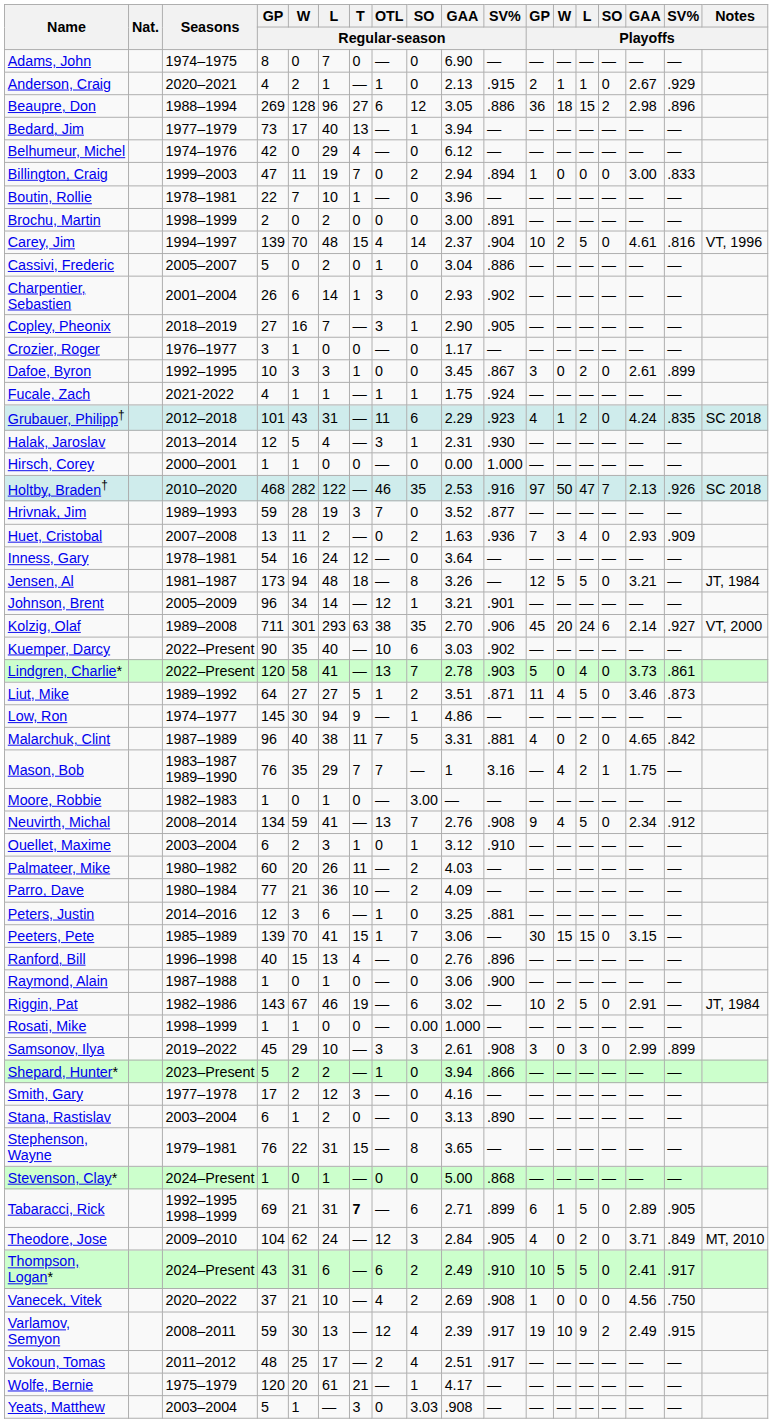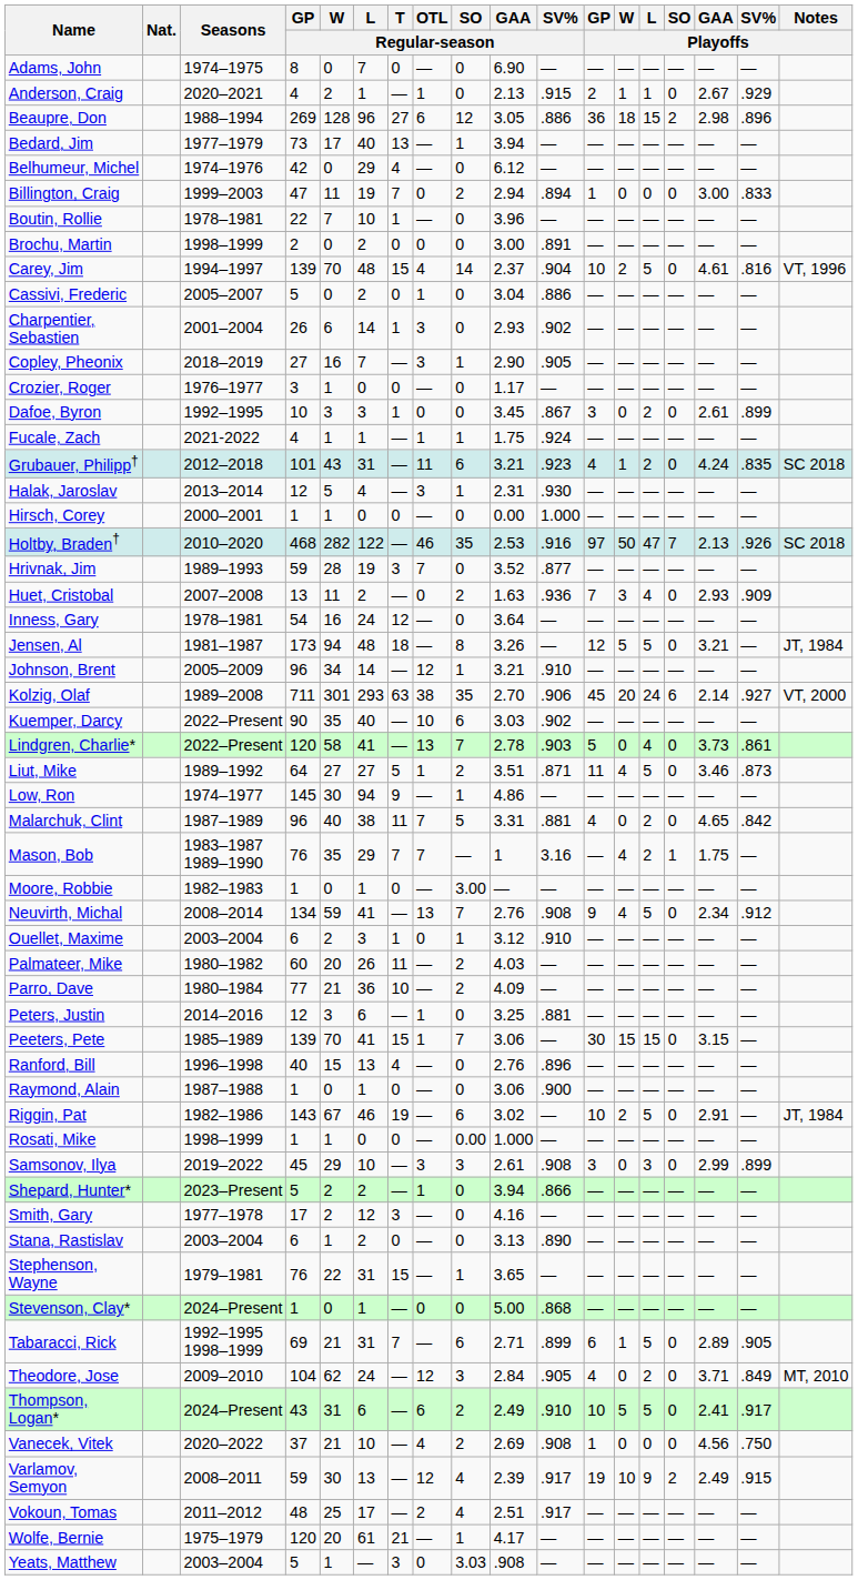 <table class="wikitable sortable" style="text-align:left; font-size:95%">
 <tr>
 <th rowspan="2" width="125px">Name</th>
 <th rowspan="2">Nat.</th>
 <th rowspan="2">Seasons</th>
 <th>GP</th>
 <th>W</th>
 <th>L</th>
 <th>T</th>
 <th>OTL</th>
 <th>SO</th>
 <th>GAA</th>
 <th>SV%</th>
 <th>GP</th>
 <th>W</th>
 <th>L</th>
 <th>SO</th>
 <th>GAA</th>
 <th>SV%</th>
 <th>Notes</th>
 </tr>
 <tr class="unsortable">
 <th colspan="8">Regular-season</th>
 <th colspan="8">Playoffs</th>
 </tr>
 <tr>
 <td><a href='#'>Adams, John</a></td>
 <td></td>
 <td>1974–1975</td>
 <td>8</td>
 <td>0</td>
 <td>7</td>
 <td>0</td>
 <td>—</td>
 <td>0</td>
 <td>6.90</td>
 <td>—</td>
 <td>—</td>
 <td>—</td>
 <td>—</td>
 <td>—</td>
 <td>—</td>
 <td>—</td>
 <td></td>
 </tr>
 <tr>
 <td><a href='#'>Anderson, Craig</a></td>
 <td></td>
 <td>2020–2021</td>
 <td>4</td>
 <td>2</td>
 <td>1</td>
 <td>—</td>
 <td>1</td>
 <td>0</td>
 <td>2.13</td>
 <td>.915</td>
 <td>2</td>
 <td>1</td>
 <td>1</td>
 <td>0</td>
 <td>2.67</td>
 <td>.929</td>
 <td></td>
 </tr>
 <tr>
 <td><a href='#'>Beaupre, Don</a></td>
 <td></td>
 <td>1988–1994</td>
 <td>269</td>
 <td>128</td>
 <td>96</td>
 <td>27</td>
 <td>6</td>
 <td>12</td>
 <td>3.05</td>
 <td>.886</td>
 <td>36</td>
 <td>18</td>
 <td>15</td>
 <td>2</td>
 <td>2.98</td>
 <td>.896</td>
 <td></td>
 </tr>
 <tr>
 <td><a href='#'>Bedard, Jim</a></td>
 <td></td>
 <td>1977–1979</td>
 <td>73</td>
 <td>17</td>
 <td>40</td>
 <td>13</td>
 <td>—</td>
 <td>1</td>
 <td>3.94</td>
 <td>—</td>
 <td>—</td>
 <td>—</td>
 <td>—</td>
 <td>—</td>
 <td>—</td>
 <td>—</td>
 <td></td>
 </tr>
 <tr>
 <td><a href='#'>Belhumeur, Michel</a></td>
 <td></td>
 <td>1974–1976</td>
 <td>42</td>
 <td>0</td>
 <td>29</td>
 <td>4</td>
 <td>—</td>
 <td>0</td>
 <td>6.12</td>
 <td>—</td>
 <td>—</td>
 <td>—</td>
 <td>—</td>
 <td>—</td>
 <td>—</td>
 <td>—</td>
 <td></td>
 </tr>
 <tr>
 <td><a href='#'>Billington, Craig</a></td>
 <td></td>
 <td>1999–2003</td>
 <td>47</td>
 <td>11</td>
 <td>19</td>
 <td>7</td>
 <td>0</td>
 <td>2</td>
 <td>2.94</td>
 <td>.894</td>
 <td>1</td>
 <td>0</td>
 <td>0</td>
 <td>0</td>
 <td>3.00</td>
 <td>.833</td>
 <td></td>
 </tr>
 <tr>
 <td><a href='#'>Boutin, Rollie</a></td>
 <td></td>
 <td>1978–1981</td>
 <td>22</td>
 <td>7</td>
 <td>10</td>
 <td>1</td>
 <td>—</td>
 <td>0</td>
 <td>3.96</td>
 <td>—</td>
 <td>—</td>
 <td>—</td>
 <td>—</td>
 <td>—</td>
 <td>—</td>
 <td>—</td>
 <td></td>
 </tr>
 <tr>
 <td><a href='#'>Brochu, Martin</a></td>
 <td></td>
 <td>1998–1999</td>
 <td>2</td>
 <td>0</td>
 <td>2</td>
 <td>0</td>
 <td>0</td>
 <td>0</td>
 <td>3.00</td>
 <td>.891</td>
 <td>—</td>
 <td>—</td>
 <td>—</td>
 <td>—</td>
 <td>—</td>
 <td>—</td>
 <td></td>
 </tr>
 <tr>
 <td><a href='#'>Carey, Jim</a></td>
 <td></td>
 <td>1994–1997</td>
 <td>139</td>
 <td>70</td>
 <td>48</td>
 <td>15</td>
 <td>4</td>
 <td>14</td>
 <td>2.37</td>
 <td>.904</td>
 <td>10</td>
 <td>2</td>
 <td>5</td>
 <td>0</td>
 <td>4.61</td>
 <td>.816</td>
 <td>VT, 1996</td>
 </tr>
 <tr>
 <td><a href='#'>Cassivi, Frederic</a></td>
 <td></td>
 <td>2005–2007</td>
 <td>5</td>
 <td>0</td>
 <td>2</td>
 <td>0</td>
 <td>1</td>
 <td>0</td>
 <td>3.04</td>
 <td>.886</td>
 <td>—</td>
 <td>—</td>
 <td>—</td>
 <td>—</td>
 <td>—</td>
 <td>—</td>
 <td></td>
 </tr>
 <tr>
 <td><a href='#'>Charpentier, Sebastien</a></td>
 <td></td>
 <td>2001–2004</td>
 <td>26</td>
 <td>6</td>
 <td>14</td>
 <td>1</td>
 <td>3</td>
 <td>0</td>
 <td>2.93</td>
 <td>.902</td>
 <td>—</td>
 <td>—</td>
 <td>—</td>
 <td>—</td>
 <td>—</td>
 <td>—</td>
 <td></td>
 </tr>
 <tr>
 <td><a href='#'>Copley, Pheonix</a></td>
 <td></td>
 <td>2018–2019</td>
 <td>27</td>
 <td>16</td>
 <td>7</td>
 <td>—</td>
 <td>3</td>
 <td>1</td>
 <td>2.90</td>
 <td>.905</td>
 <td>—</td>
 <td>—</td>
 <td>—</td>
 <td>—</td>
 <td>—</td>
 <td>—</td>
 <td></td>
 </tr>
 <tr>
 <td><a href='#'>Crozier, Roger</a></td>
 <td></td>
 <td>1976–1977</td>
 <td>3</td>
 <td>1</td>
 <td>0</td>
 <td>0</td>
 <td>—</td>
 <td>0</td>
 <td>1.17</td>
 <td>—</td>
 <td>—</td>
 <td>—</td>
 <td>—</td>
 <td>—</td>
 <td>—</td>
 <td>—</td>
 <td></td>
 </tr>
 <tr>
 <td><a href='#'>Dafoe, Byron</a></td>
 <td></td>
 <td>1992–1995</td>
 <td>10</td>
 <td>3</td>
 <td>3</td>
 <td>1</td>
 <td>0</td>
 <td>0</td>
 <td>3.45</td>
 <td>.867</td>
 <td>3</td>
 <td>0</td>
 <td>2</td>
 <td>0</td>
 <td>2.61</td>
 <td>.899</td>
 <td></td>
 </tr>
 <tr>
 <td><a href='#'>Fucale, Zach</a></td>
 <td></td>
 <td>2021-2022</td>
 <td>4</td>
 <td>1</td>
 <td>1</td>
 <td>—</td>
 <td>1</td>
 <td>1</td>
 <td>1.75</td>
 <td>.924</td>
 <td>—</td>
 <td>—</td>
 <td>—</td>
 <td>—</td>
 <td>—</td>
 <td>—</td>
 <td></td>
 </tr>
 <tr bgcolor="#CFECEC">
 <td><a href='#'>Grubauer, Philipp</a><sup>†</sup></td>
 <td></td>
 <td>2012–2018</td>
 <td>101</td>
 <td>43</td>
 <td>31</td>
 <td>—</td>
 <td>11</td>
 <td>6</td>
-<td>2.29</td>
+<td>3.21</td>
 <td>.923</td>
 <td>4</td>
 <td>1</td>
 <td>2</td>
 <td>0</td>
 <td>4.24</td>
 <td>.835</td>
 <td>SC 2018</td>
 </tr>
 <tr>
 <td><a href='#'>Halak, Jaroslav</a></td>
 <td></td>
 <td>2013–2014</td>
 <td>12</td>
 <td>5</td>
 <td>4</td>
 <td>—</td>
 <td>3</td>
 <td>1</td>
 <td>2.31</td>
 <td>.930</td>
 <td>—</td>
 <td>—</td>
 <td>—</td>
 <td>—</td>
 <td>—</td>
 <td>—</td>
 <td></td>
 </tr>
 <tr>
 <td><a href='#'>Hirsch, Corey</a></td>
 <td></td>
 <td>2000–2001</td>
 <td>1</td>
 <td>1</td>
 <td>0</td>
 <td>0</td>
 <td>—</td>
 <td>0</td>
 <td>0.00</td>
 <td>1.000</td>
 <td>—</td>
 <td>—</td>
 <td>—</td>
 <td>—</td>
 <td>—</td>
 <td>—</td>
 <td></td>
 </tr>
 <tr bgcolor="#CFECEC">
 <td><a href='#'>Holtby, Braden</a><sup>†</sup></td>
 <td></td>
 <td>2010–2020</td>
 <td>468</td>
 <td>282</td>
 <td>122</td>
 <td>—</td>
 <td>46</td>
 <td>35</td>
 <td>2.53</td>
 <td>.916</td>
 <td>97</td>
 <td>50</td>
 <td>47</td>
 <td>7</td>
 <td>2.13</td>
 <td>.926</td>
 <td>SC 2018</td>
 </tr>
 <tr>
 <td><a href='#'>Hrivnak, Jim</a></td>
 <td></td>
 <td>1989–1993</td>
 <td>59</td>
 <td>28</td>
 <td>19</td>
 <td>3</td>
 <td>7</td>
 <td>0</td>
 <td>3.52</td>
 <td>.877</td>
 <td>—</td>
 <td>—</td>
 <td>—</td>
 <td>—</td>
 <td>—</td>
 <td>—</td>
 <td></td>
 </tr>
 <tr>
 <td><a href='#'>Huet, Cristobal</a></td>
 <td></td>
 <td>2007–2008</td>
 <td>13</td>
 <td>11</td>
 <td>2</td>
 <td>—</td>
 <td>0</td>
 <td>2</td>
 <td>1.63</td>
 <td>.936</td>
 <td>7</td>
 <td>3</td>
 <td>4</td>
 <td>0</td>
 <td>2.93</td>
 <td>.909</td>
 <td></td>
 </tr>
 <tr>
 <td><a href='#'>Inness, Gary</a></td>
 <td></td>
 <td>1978–1981</td>
 <td>54</td>
 <td>16</td>
 <td>24</td>
 <td>12</td>
 <td>—</td>
 <td>0</td>
 <td>3.64</td>
 <td>—</td>
 <td>—</td>
 <td>—</td>
 <td>—</td>
 <td>—</td>
 <td>—</td>
 <td>—</td>
 <td></td>
 </tr>
 <tr>
 <td><a href='#'>Jensen, Al</a></td>
 <td></td>
 <td>1981–1987</td>
 <td>173</td>
 <td>94</td>
 <td>48</td>
 <td>18</td>
 <td>—</td>
 <td>8</td>
 <td>3.26</td>
 <td>—</td>
 <td>12</td>
 <td>5</td>
 <td>5</td>
 <td>0</td>
 <td>3.21</td>
 <td>—</td>
 <td>JT, 1984</td>
 </tr>
 <tr>
 <td><a href='#'>Johnson, Brent</a></td>
 <td></td>
 <td>2005–2009</td>
 <td>96</td>
 <td>34</td>
 <td>14</td>
 <td>—</td>
 <td>12</td>
 <td>1</td>
 <td>3.21</td>
-<td>.901</td>
+<td>.910</td>
 <td>—</td>
 <td>—</td>
 <td>—</td>
 <td>—</td>
 <td>—</td>
 <td>—</td>
 <td></td>
 </tr>
 <tr>
 <td><a href='#'>Kolzig, Olaf</a></td>
 <td></td>
 <td>1989–2008</td>
 <td>711</td>
 <td>301</td>
 <td>293</td>
 <td>63</td>
 <td>38</td>
 <td>35</td>
 <td>2.70</td>
 <td>.906</td>
 <td>45</td>
 <td>20</td>
 <td>24</td>
 <td>6</td>
 <td>2.14</td>
 <td>.927</td>
 <td>VT, 2000</td>
 </tr>
 <tr>
 <td><a href='#'>Kuemper, Darcy</a></td>
 <td></td>
 <td>2022–Present</td>
 <td>90</td>
 <td>35</td>
 <td>40</td>
 <td>—</td>
 <td>10</td>
 <td>6</td>
 <td>3.03</td>
 <td>.902</td>
 <td>—</td>
 <td>—</td>
 <td>—</td>
 <td>—</td>
 <td>—</td>
 <td>—</td>
 <td></td>
 </tr>
 <tr bgcolor="#CCFFCC">
 <td><a href='#'>Lindgren, Charlie</a>*</td>
 <td></td>
 <td>2022–Present</td>
 <td>120</td>
 <td>58</td>
 <td>41</td>
 <td>—</td>
 <td>13</td>
 <td>7</td>
 <td>2.78</td>
 <td>.903</td>
 <td>5</td>
 <td>0</td>
 <td>4</td>
 <td>0</td>
 <td>3.73</td>
 <td>.861</td>
 <td></td>
 </tr>
 <tr>
 <td><a href='#'>Liut, Mike</a></td>
 <td></td>
 <td>1989–1992</td>
 <td>64</td>
 <td>27</td>
 <td>27</td>
 <td>5</td>
 <td>1</td>
 <td>2</td>
 <td>3.51</td>
 <td>.871</td>
 <td>11</td>
 <td>4</td>
 <td>5</td>
 <td>0</td>
 <td>3.46</td>
 <td>.873</td>
 <td></td>
 </tr>
 <tr>
 <td><a href='#'>Low, Ron</a></td>
 <td></td>
 <td>1974–1977</td>
 <td>145</td>
 <td>30</td>
 <td>94</td>
 <td>9</td>
 <td>—</td>
 <td>1</td>
 <td>4.86</td>
 <td>—</td>
 <td>—</td>
 <td>—</td>
 <td>—</td>
 <td>—</td>
 <td>—</td>
 <td>—</td>
 <td></td>
 </tr>
 <tr>
 <td><a href='#'>Malarchuk, Clint</a></td>
 <td></td>
 <td>1987–1989</td>
 <td>96</td>
 <td>40</td>
 <td>38</td>
 <td>11</td>
 <td>7</td>
 <td>5</td>
 <td>3.31</td>
 <td>.881</td>
 <td>4</td>
 <td>0</td>
 <td>2</td>
 <td>0</td>
 <td>4.65</td>
 <td>.842</td>
 <td></td>
 </tr>
 <tr>
 <td><a href='#'>Mason, Bob</a></td>
 <td></td>
 <td>1983–1987<br>1989–1990</td>
 <td>76</td>
 <td>35</td>
 <td>29</td>
 <td>7</td>
 <td>7</td>
 <td>—</td>
 <td>1</td>
 <td>3.16</td>
 <td>—</td>
 <td>4</td>
 <td>2</td>
 <td>1</td>
 <td>1.75</td>
 <td>—</td>
 <td></td>
 </tr>
 <tr>
 <td><a href='#'>Moore, Robbie</a></td>
 <td></td>
 <td>1982–1983</td>
 <td>1</td>
 <td>0</td>
 <td>1</td>
 <td>0</td>
 <td>—</td>
 <td>3.00</td>
 <td>—</td>
 <td>—</td>
 <td>—</td>
 <td>—</td>
 <td>—</td>
 <td>—</td>
 <td>—</td>
 <td>—</td>
 <td></td>
 </tr>
 <tr>
 <td><a href='#'>Neuvirth, Michal</a></td>
 <td></td>
 <td>2008–2014</td>
 <td>134</td>
 <td>59</td>
 <td>41</td>
 <td>—</td>
 <td>13</td>
 <td>7</td>
 <td>2.76</td>
 <td>.908</td>
 <td>9</td>
 <td>4</td>
 <td>5</td>
 <td>0</td>
 <td>2.34</td>
 <td>.912</td>
 <td></td>
 </tr>
 <tr>
 <td><a href='#'>Ouellet, Maxime</a></td>
 <td></td>
 <td>2003–2004</td>
 <td>6</td>
 <td>2</td>
 <td>3</td>
 <td>1</td>
 <td>0</td>
 <td>1</td>
 <td>3.12</td>
 <td>.910</td>
 <td>—</td>
 <td>—</td>
 <td>—</td>
 <td>—</td>
 <td>—</td>
 <td>—</td>
 <td></td>
 </tr>
 <tr>
 <td><a href='#'>Palmateer, Mike</a></td>
 <td></td>
 <td>1980–1982</td>
 <td>60</td>
 <td>20</td>
 <td>26</td>
 <td>11</td>
 <td>—</td>
 <td>2</td>
 <td>4.03</td>
 <td>—</td>
 <td>—</td>
 <td>—</td>
 <td>—</td>
 <td>—</td>
 <td>—</td>
 <td>—</td>
 <td></td>
 </tr>
 <tr>
 <td><a href='#'>Parro, Dave</a></td>
 <td></td>
 <td>1980–1984</td>
 <td>77</td>
 <td>21</td>
 <td>36</td>
 <td>10</td>
 <td>—</td>
 <td>2</td>
 <td>4.09</td>
 <td>—</td>
 <td>—</td>
 <td>—</td>
 <td>—</td>
 <td>—</td>
 <td>—</td>
 <td>—</td>
 <td></td>
 </tr>
 <tr>
 <td><a href='#'>Peters, Justin</a></td>
 <td></td>
 <td>2014–2016</td>
 <td>12</td>
 <td>3</td>
 <td>6</td>
 <td>—</td>
 <td>1</td>
 <td>0</td>
 <td>3.25</td>
 <td>.881</td>
 <td>—</td>
 <td>—</td>
 <td>—</td>
 <td>—</td>
 <td>—</td>
 <td>—</td>
 <td></td>
 </tr>
 <tr>
 <td><a href='#'>Peeters, Pete</a></td>
 <td></td>
 <td>1985–1989</td>
 <td>139</td>
 <td>70</td>
 <td>41</td>
 <td>15</td>
 <td>1</td>
 <td>7</td>
 <td>3.06</td>
 <td>—</td>
 <td>30</td>
 <td>15</td>
 <td>15</td>
 <td>0</td>
 <td>3.15</td>
 <td>—</td>
 <td></td>
 </tr>
 <tr>
 <td><a href='#'>Ranford, Bill</a></td>
 <td></td>
 <td>1996–1998</td>
 <td>40</td>
 <td>15</td>
 <td>13</td>
 <td>4</td>
 <td>—</td>
 <td>0</td>
 <td>2.76</td>
 <td>.896</td>
 <td>—</td>
 <td>—</td>
 <td>—</td>
 <td>—</td>
 <td>—</td>
 <td>—</td>
 <td></td>
 </tr>
 <tr>
 <td><a href='#'>Raymond, Alain</a></td>
 <td></td>
 <td>1987–1988</td>
 <td>1</td>
 <td>0</td>
 <td>1</td>
 <td>0</td>
 <td>—</td>
 <td>0</td>
 <td>3.06</td>
 <td>.900</td>
 <td>—</td>
 <td>—</td>
 <td>—</td>
 <td>—</td>
 <td>—</td>
 <td>—</td>
 <td></td>
 </tr>
 <tr>
 <td><a href='#'>Riggin, Pat</a></td>
 <td></td>
 <td>1982–1986</td>
 <td>143</td>
 <td>67</td>
 <td>46</td>
 <td>19</td>
 <td>—</td>
 <td>6</td>
 <td>3.02</td>
 <td>—</td>
 <td>10</td>
 <td>2</td>
 <td>5</td>
 <td>0</td>
 <td>2.91</td>
 <td>—</td>
 <td>JT, 1984</td>
 </tr>
 <tr>
 <td><a href='#'>Rosati, Mike</a></td>
 <td></td>
 <td>1998–1999</td>
 <td>1</td>
 <td>1</td>
 <td>0</td>
 <td>0</td>
 <td>—</td>
 <td>0.00</td>
 <td>1.000</td>
 <td>—</td>
 <td>—</td>
 <td>—</td>
 <td>—</td>
 <td>—</td>
 <td>—</td>
 <td>—</td>
 <td></td>
 </tr>
 <tr>
 <td><a href='#'>Samsonov, Ilya</a></td>
 <td></td>
 <td>2019–2022</td>
 <td>45</td>
 <td>29</td>
 <td>10</td>
 <td>—</td>
 <td>3</td>
 <td>3</td>
 <td>2.61</td>
 <td>.908</td>
 <td>3</td>
 <td>0</td>
 <td>3</td>
 <td>0</td>
 <td>2.99</td>
 <td>.899</td>
 <td></td>
 </tr>
 <tr bgcolor="#CCFFCC">
 <td><a href='#'>Shepard, Hunter</a>*</td>
 <td></td>
 <td>2023–Present</td>
 <td>5</td>
 <td>2</td>
 <td>2</td>
 <td>—</td>
 <td>1</td>
 <td>0</td>
 <td>3.94</td>
 <td>.866</td>
 <td>—</td>
 <td>—</td>
 <td>—</td>
 <td>—</td>
 <td>—</td>
 <td>—</td>
 <td></td>
 </tr>
 <tr>
 <td><a href='#'>Smith, Gary</a></td>
 <td></td>
 <td>1977–1978</td>
 <td>17</td>
 <td>2</td>
 <td>12</td>
 <td>3</td>
 <td>—</td>
 <td>0</td>
 <td>4.16</td>
 <td>—</td>
 <td>—</td>
 <td>—</td>
 <td>—</td>
 <td>—</td>
 <td>—</td>
 <td>—</td>
 <td></td>
 </tr>
 <tr>
 <td><a href='#'>Stana, Rastislav</a></td>
 <td></td>
 <td>2003–2004</td>
 <td>6</td>
 <td>1</td>
 <td>2</td>
 <td>0</td>
 <td>—</td>
 <td>0</td>
 <td>3.13</td>
 <td>.890</td>
 <td>—</td>
 <td>—</td>
 <td>—</td>
 <td>—</td>
 <td>—</td>
 <td>—</td>
 <td></td>
 </tr>
 <tr>
 <td><a href='#'>Stephenson, Wayne</a></td>
 <td></td>
 <td>1979–1981</td>
 <td>76</td>
 <td>22</td>
 <td>31</td>
 <td>15</td>
 <td>—</td>
-<td>8</td>
+<td>1</td>
 <td>3.65</td>
 <td>—</td>
 <td>—</td>
 <td>—</td>
 <td>—</td>
 <td>—</td>
 <td>—</td>
 <td>—</td>
 <td></td>
 </tr>
 <tr bgcolor="#CCFFCC">
 <td><a href='#'>Stevenson, Clay</a>*</td>
 <td></td>
 <td>2024–Present</td>
 <td>1</td>
 <td>0</td>
 <td>1</td>
 <td>—</td>
 <td>0</td>
 <td>0</td>
 <td>5.00</td>
 <td>.868</td>
 <td>—</td>
 <td>—</td>
 <td>—</td>
 <td>—</td>
 <td>—</td>
 <td>—</td>
 <td></td>
 </tr>
 <tr>
 <td><a href='#'>Tabaracci, Rick</a></td>
 <td></td>
 <td>1992–1995<br>1998–1999</td>
 <td>69</td>
 <td>21</td>
 <td>31</td>
-<td><strong>7</strong></td>
+<td>7</td>
 <td>—</td>
 <td>6</td>
 <td>2.71</td>
 <td>.899</td>
 <td>6</td>
 <td>1</td>
 <td>5</td>
 <td>0</td>
 <td>2.89</td>
 <td>.905</td>
 <td></td>
 </tr>
 <tr>
 <td><a href='#'>Theodore, Jose</a></td>
 <td></td>
 <td>2009–2010</td>
 <td>104</td>
 <td>62</td>
 <td>24</td>
 <td>—</td>
 <td>12</td>
 <td>3</td>
 <td>2.84</td>
 <td>.905</td>
 <td>4</td>
 <td>0</td>
 <td>2</td>
 <td>0</td>
 <td>3.71</td>
 <td>.849</td>
 <td>MT, 2010</td>
 </tr>
 <tr bgcolor="#CCFFCC">
 <td><a href='#'>Thompson, Logan</a>*</td>
 <td></td>
 <td>2024–Present</td>
 <td>43</td>
 <td>31</td>
 <td>6</td>
 <td>—</td>
 <td>6</td>
 <td>2</td>
 <td>2.49</td>
 <td>.910</td>
 <td>10</td>
 <td>5</td>
 <td>5</td>
 <td>0</td>
 <td>2.41</td>
 <td>.917</td>
 <td></td>
 </tr>
 <tr>
 <td><a href='#'>Vanecek, Vitek</a></td>
 <td></td>
 <td>2020–2022</td>
 <td>37</td>
 <td>21</td>
 <td>10</td>
 <td>—</td>
 <td>4</td>
 <td>2</td>
 <td>2.69</td>
 <td>.908</td>
 <td>1</td>
 <td>0</td>
 <td>0</td>
 <td>0</td>
 <td>4.56</td>
 <td>.750</td>
 <td></td>
 </tr>
 <tr>
 <td><a href='#'>Varlamov, Semyon</a></td>
 <td></td>
 <td>2008–2011</td>
 <td>59</td>
 <td>30</td>
 <td>13</td>
 <td>—</td>
 <td>12</td>
 <td>4</td>
 <td>2.39</td>
 <td>.917</td>
 <td>19</td>
 <td>10</td>
 <td>9</td>
 <td>2</td>
 <td>2.49</td>
 <td>.915</td>
 <td></td>
 </tr>
 <tr>
 <td><a href='#'>Vokoun, Tomas</a></td>
 <td></td>
 <td>2011–2012</td>
 <td>48</td>
 <td>25</td>
 <td>17</td>
 <td>—</td>
 <td>2</td>
 <td>4</td>
 <td>2.51</td>
 <td>.917</td>
 <td>—</td>
 <td>—</td>
 <td>—</td>
 <td>—</td>
 <td>—</td>
 <td>—</td>
 <td></td>
 </tr>
 <tr>
 <td><a href='#'>Wolfe, Bernie</a></td>
 <td></td>
 <td>1975–1979</td>
 <td>120</td>
 <td>20</td>
 <td>61</td>
 <td>21</td>
 <td>—</td>
 <td>1</td>
 <td>4.17</td>
 <td>—</td>
 <td>—</td>
 <td>—</td>
 <td>—</td>
 <td>—</td>
 <td>—</td>
 <td>—</td>
 <td></td>
 </tr>
 <tr>
 <td><a href='#'>Yeats, Matthew</a></td>
 <td></td>
 <td>2003–2004</td>
 <td>5</td>
 <td>1</td>
 <td>—</td>
 <td>3</td>
 <td>0</td>
 <td>3.03</td>
 <td>.908</td>
 <td>—</td>
 <td>—</td>
 <td>—</td>
 <td>—</td>
 <td>—</td>
 <td>—</td>
 <td>—</td>
 <td></td>
 </tr>
 </table>
